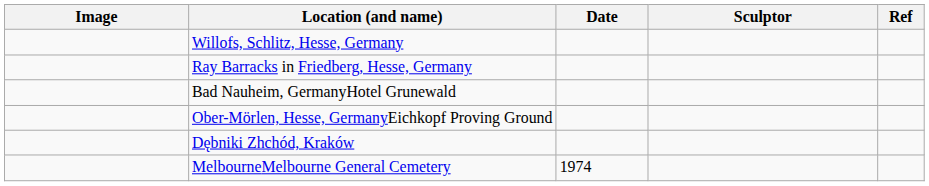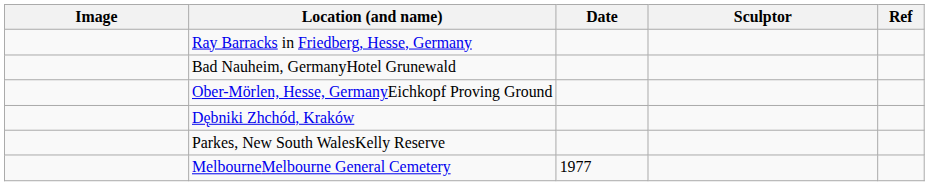 <table class="wikitable sortable">
 <tr>
 <th class="unsortable" style="width:20%">Image</th>
 <th style="width:40%">Location (and name)</th>
 <th style="width:10%">Date</th>
 <th style="width:25%">Sculptor</th>
 <th class="unsortable" style="width:5%">Ref</th>
-</tr>
-<tr>
-<td></td>
-<td><a href='#'>Willofs, Schlitz, Hesse, Germany</a><br><sup></sup></td>
-<td></td>
-<td></td>
-<td></td>
 </tr>
 <tr>
 <td></td>
 <td><a href='#'>Ray Barracks</a> in <a href='#'>Friedberg, Hesse, Germany</a><br><sup></sup></td>
 <td></td>
 <td></td>
 <td></td>
 </tr>
 <tr>
 <td></td>
 <td>Bad Nauheim, GermanyHotel Grunewald<br><sup></sup></td>
 <td></td>
 <td></td>
 <td></td>
 </tr>
 <tr>
 <td></td>
 <td><a href='#'>Ober-Mörlen, Hesse, Germany</a>Eichkopf Proving Ground<br><sup></sup></td>
 <td></td>
 <td></td>
 <td></td>
 </tr>
 <tr>
 <td></td>
 <td><a href='#'>Dębniki Zhchód, Kraków</a><br><sup></sup></td>
 <td></td>
 <td></td>
 <td></td>
 </tr>
 <tr>
 <td></td>
+<td>Parkes, New South WalesKelly Reserve<br><sup></sup></td>
+<td></td>
+<td></td>
+<td></td>
+</tr>
+<tr>
+<td></td>
 <td><a href='#'>Melbourne</a><a href='#'>Melbourne General Cemetery</a><br><sup></sup></td>
-<td>1974</td>
+<td>1977</td>
 <td></td>
 <td></td>
 </tr>
 </table>
